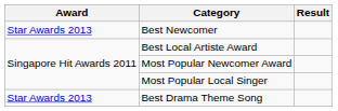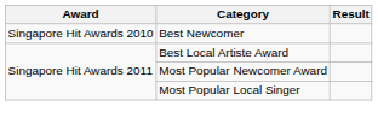 <table class="wikitable sortable">
 <tr>
 <th>Award</th>
 <th>Category</th>
 <th>Result</th>
 </tr>
 <tr>
-<td><a href='#'>Star Awards 2013</a></td>
+<td>Singapore Hit Awards 2010</td>
 <td>Best Newcomer</td>
 <td></td>
 </tr>
 <tr>
 <td rowspan="3">Singapore Hit Awards 2011</td>
 <td>Best Local Artiste Award</td>
 <td></td>
 </tr>
 <tr>
 <td>Most Popular Newcomer Award</td>
 <td></td>
 </tr>
 <tr>
 <td>Most Popular Local Singer</td>
 <td></td>
 </tr>
-<tr>
-<td><a href='#'>Star Awards 2013</a></td>
-<td>Best Drama Theme Song</td>
-<td></td>
-</tr>
 </table>
